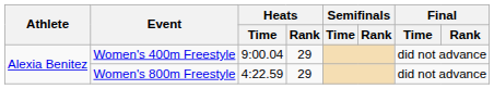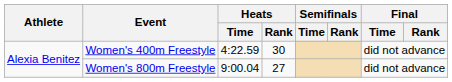 <table class=wikitable style="font-size:90%">
 <tr>
 <th rowspan="2">Athlete</th>
 <th rowspan="2">Event</th>
 <th colspan="2">Heats</th>
 <th colspan="2">Semifinals</th>
 <th colspan="2">Final</th>
 </tr>
 <tr>
 <th>Time</th>
 <th>Rank</th>
 <th>Time</th>
 <th>Rank</th>
 <th>Time</th>
 <th>Rank</th>
 </tr>
 <tr>
 <td rowspan="2"><a href='#'>Alexia Benitez</a></td>
 <td><a href='#'>Women's 400m Freestyle</a></td>
-<td align=center>9:00.04</td>
-<td align=center>29</td>
+<td align=center>4:22.59</td>
+<td align=center>30</td>
 <td colspan= 2 bgcolor="wheat"></td>
 <td align=center colspan=2>did not advance</td>
 </tr>
 <tr>
 <td><a href='#'>Women's 800m Freestyle</a></td>
-<td align=center>4:22.59</td>
-<td align=center>29</td>
+<td align=center>9:00.04</td>
+<td align=center>27</td>
 <td colspan= 2 bgcolor="wheat"></td>
 <td align=center colspan=2>did not advance</td>
 </tr>
 </table>
